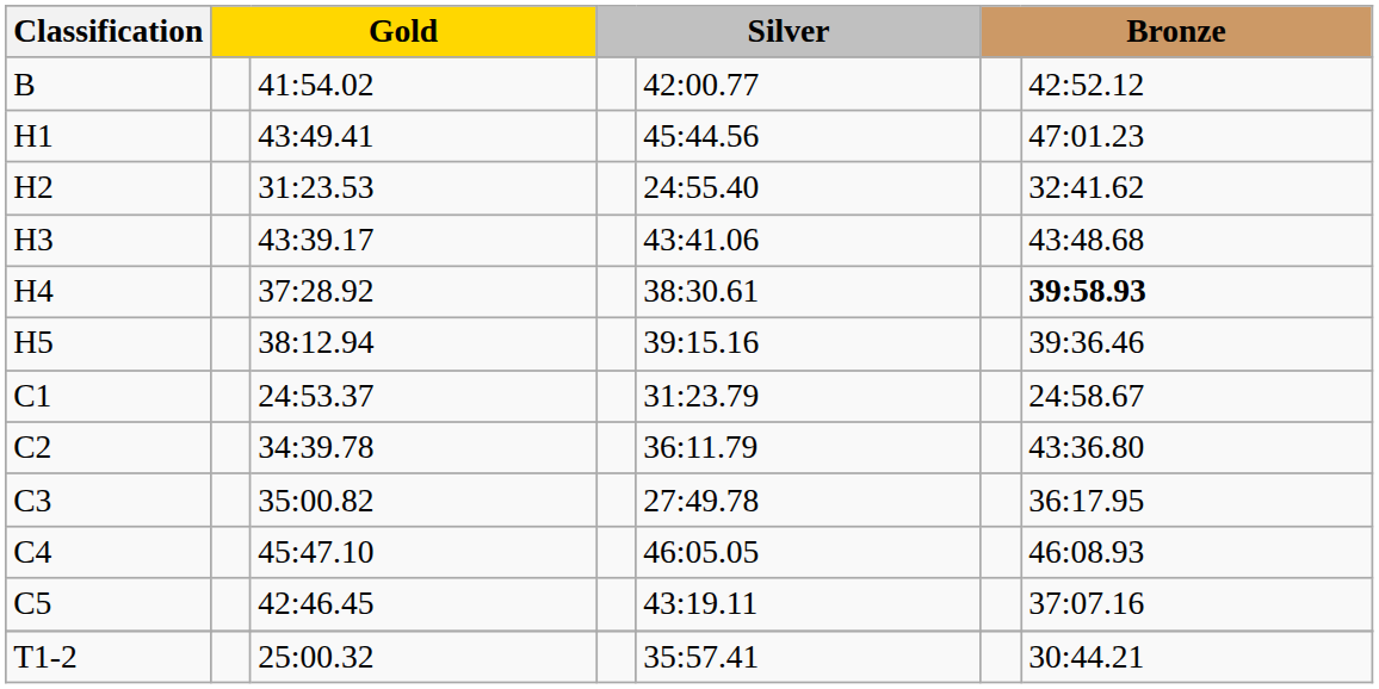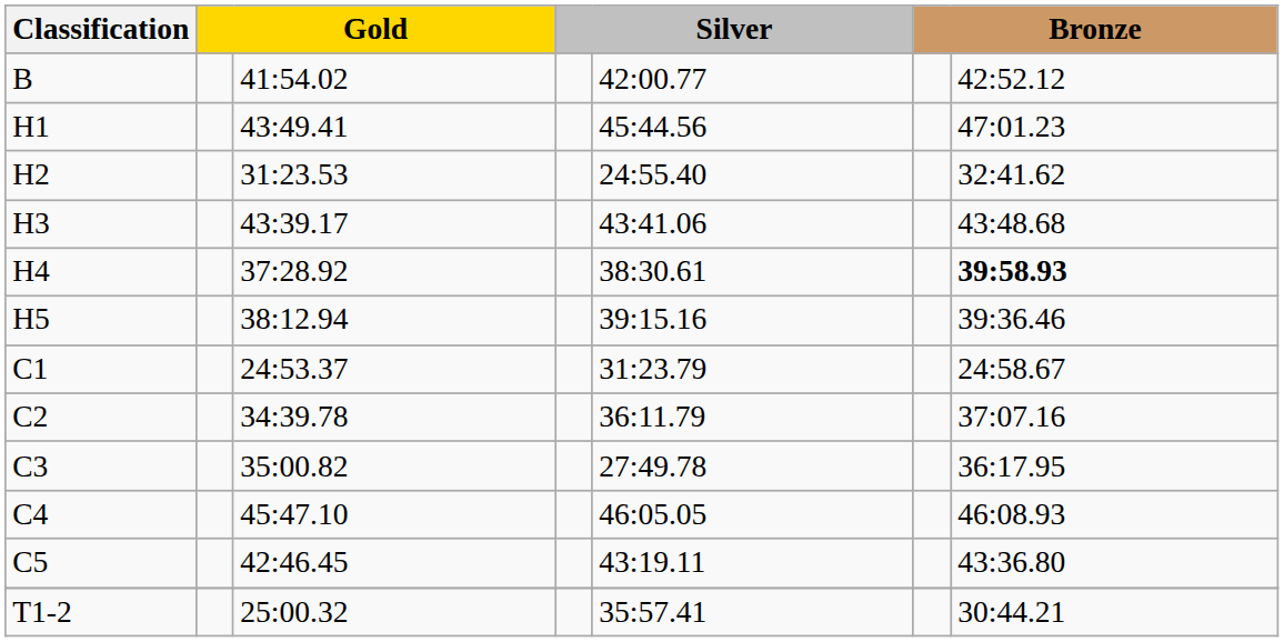 <table class=wikitable style="font-size:100%">
 <tr>
 <th rowspan="1" width="15%">Classification</th>
 <th colspan="2" style="background:gold;">Gold</th>
 <th colspan="2" style="background:silver;">Silver</th>
 <th colspan="2" style="background:#CC9966;">Bronze</th>
 </tr>
 <tr>
 <td>B <br></td>
 <td></td>
 <td>41:54.02</td>
 <td></td>
 <td>42:00.77</td>
 <td></td>
 <td>42:52.12</td>
 </tr>
 <tr>
 <td>H1 <br></td>
 <td></td>
 <td>43:49.41</td>
 <td></td>
 <td>45:44.56</td>
 <td></td>
 <td>47:01.23</td>
 </tr>
 <tr>
 <td>H2 <br></td>
 <td></td>
 <td>31:23.53</td>
 <td></td>
 <td>24:55.40</td>
 <td></td>
 <td>32:41.62</td>
 </tr>
 <tr>
 <td>H3 <br></td>
 <td></td>
 <td>43:39.17</td>
 <td></td>
 <td>43:41.06</td>
 <td></td>
 <td>43:48.68</td>
 </tr>
 <tr>
 <td>H4 <br></td>
 <td></td>
 <td>37:28.92</td>
 <td></td>
 <td>38:30.61</td>
 <td></td>
 <td><strong>39:58.93</strong></td>
 </tr>
 <tr>
 <td>H5 <br></td>
 <td></td>
 <td>38:12.94</td>
 <td></td>
 <td>39:15.16</td>
 <td></td>
 <td>39:36.46</td>
 </tr>
 <tr>
 <td>C1 <br></td>
 <td></td>
 <td>24:53.37</td>
 <td></td>
 <td>31:23.79</td>
 <td></td>
 <td>24:58.67</td>
 </tr>
 <tr>
 <td>C2 <br></td>
 <td></td>
 <td>34:39.78</td>
 <td></td>
 <td>36:11.79</td>
 <td></td>
-<td>43:36.80</td>
+<td>37:07.16</td>
 </tr>
 <tr>
 <td>C3 <br></td>
 <td></td>
 <td>35:00.82</td>
 <td></td>
 <td>27:49.78</td>
 <td></td>
 <td>36:17.95</td>
 </tr>
 <tr>
 <td>C4 <br></td>
 <td></td>
 <td>45:47.10</td>
 <td></td>
 <td>46:05.05</td>
 <td></td>
 <td>46:08.93</td>
 </tr>
 <tr>
 <td>C5 <br></td>
 <td></td>
 <td>42:46.45</td>
 <td></td>
 <td>43:19.11</td>
 <td></td>
-<td>37:07.16</td>
+<td>43:36.80</td>
 </tr>
 <tr>
 </tr>
 <tr>
 <td>T1-2 <br></td>
 <td></td>
 <td>25:00.32</td>
 <td></td>
 <td>35:57.41</td>
 <td></td>
 <td>30:44.21</td>
 </tr>
 </table>
